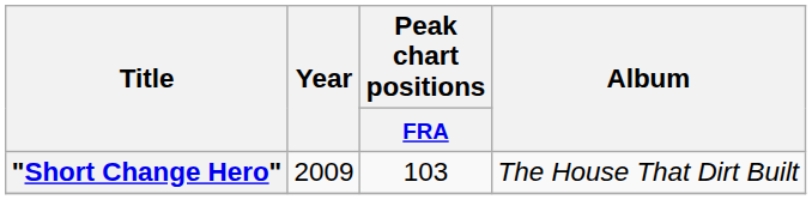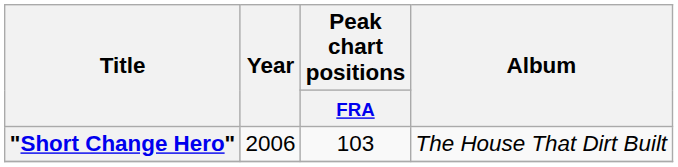 <table class="wikitable plainrowheaders" style="text-align:center;">
 <tr>
 <th scope="col" rowspan="2">Title</th>
 <th scope="col" rowspan="2">Year</th>
 <th scope="col">Peak chart positions</th>
 <th scope="col" rowspan="2">Album</th>
 </tr>
 <tr>
 <th width="35"><small><a href='#'>FRA</a></small><br></th>
 </tr>
 <tr>
 <th scope="row">"<a href='#'>Short Change Hero</a>"</th>
-<td>2009</td>
+<td>2006</td>
 <td>103</td>
 <td><em>The House That Dirt Built</em></td>
 </tr>
 <tr>
 </tr>
 </table>
